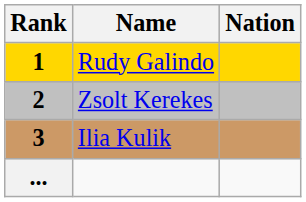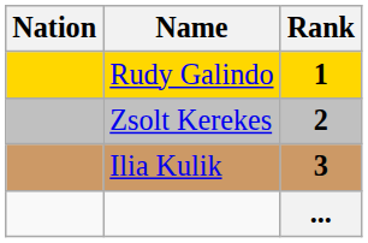 <table class="wikitable">
 <tr>
+<th>Nation</th>
+<th>Name</th>
 <th>Rank</th>
-<th>Name</th>
-<th>Nation</th>
 </tr>
 <tr bgcolor="gold">
+<td></td>
+<td><a href='#'>Rudy Galindo</a></td>
 <td align="center"><strong>1</strong></td>
-<td><a href='#'>Rudy Galindo</a></td>
-<td></td>
 </tr>
 <tr bgcolor="silver">
+<td></td>
+<td><a href='#'>Zsolt Kerekes</a></td>
 <td align="center"><strong>2</strong></td>
-<td><a href='#'>Zsolt Kerekes</a></td>
-<td></td>
 </tr>
 <tr bgcolor="cc9966">
+<td></td>
+<td><a href='#'>Ilia Kulik</a></td>
 <td align="center"><strong>3</strong></td>
-<td><a href='#'>Ilia Kulik</a></td>
-<td></td>
 </tr>
 <tr>
-<th>...</th>
 <td></td>
 <td></td>
+<th>...</th>
 </tr>
 </table>
